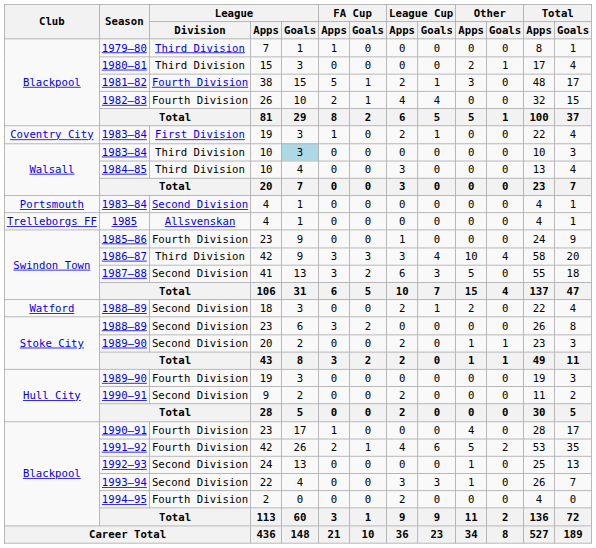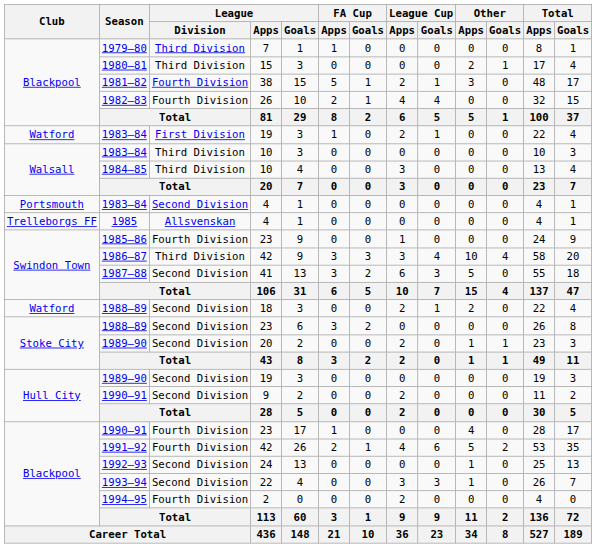 <table class="wikitable" style="text-align: center;">
 <tr>
 <th rowspan="2">Club</th>
 <th rowspan="2">Season</th>
 <th colspan="3">League</th>
 <th colspan="2">FA Cup</th>
 <th colspan="2">League Cup</th>
 <th colspan="2">Other</th>
 <th colspan="2">Total</th>
 </tr>
 <tr>
 <th>Division</th>
 <th>Apps</th>
 <th>Goals</th>
 <th>Apps</th>
 <th>Goals</th>
 <th>Apps</th>
 <th>Goals</th>
 <th>Apps</th>
 <th>Goals</th>
 <th>Apps</th>
 <th>Goals</th>
 </tr>
 <tr>
 <td rowspan="5"><a href='#'>Blackpool</a></td>
 <td><a href='#'>1979–80</a></td>
 <td><a href='#'>Third Division</a></td>
 <td>7</td>
 <td>1</td>
 <td>1</td>
 <td>0</td>
 <td>0</td>
 <td>0</td>
 <td>0</td>
 <td>0</td>
 <td>8</td>
 <td>1</td>
 </tr>
 <tr>
 <td><a href='#'>1980–81</a></td>
 <td>Third Division</td>
 <td>15</td>
 <td>3</td>
 <td>0</td>
 <td>0</td>
 <td>0</td>
 <td>0</td>
 <td>2</td>
 <td>1</td>
 <td>17</td>
 <td>4</td>
 </tr>
 <tr>
 <td><a href='#'>1981–82</a></td>
 <td><a href='#'>Fourth Division</a></td>
 <td>38</td>
 <td>15</td>
 <td>5</td>
 <td>1</td>
 <td>2</td>
 <td>1</td>
 <td>3</td>
 <td>0</td>
 <td>48</td>
 <td>17</td>
 </tr>
 <tr>
 <td><a href='#'>1982–83</a></td>
 <td>Fourth Division</td>
 <td>26</td>
 <td>10</td>
 <td>2</td>
 <td>1</td>
 <td>4</td>
 <td>4</td>
 <td>0</td>
 <td>0</td>
 <td>32</td>
 <td>15</td>
 </tr>
 <tr>
 <th colspan="2">Total</th>
 <th>81</th>
 <th>29</th>
 <th>8</th>
 <th>2</th>
 <th>6</th>
 <th>5</th>
 <th>5</th>
 <th>1</th>
 <th>100</th>
 <th>37</th>
 </tr>
 <tr>
-<td><a href='#'>Coventry City</a></td>
+<td><a href='#'>Watford</a></td>
 <td><a href='#'>1983–84</a></td>
 <td><a href='#'>First Division</a></td>
 <td>19</td>
 <td>3</td>
 <td>1</td>
 <td>0</td>
 <td>2</td>
 <td>1</td>
 <td>0</td>
 <td>0</td>
 <td>22</td>
 <td>4</td>
 </tr>
 <tr>
 <td rowspan="3"><a href='#'>Walsall</a></td>
 <td><a href='#'>1983–84</a></td>
 <td>Third Division</td>
 <td>10</td>
-<td style="background: lightblue;">3</td>
+<td>3</td>
 <td>0</td>
 <td>0</td>
 <td>0</td>
 <td>0</td>
 <td>0</td>
 <td>0</td>
 <td>10</td>
 <td>3</td>
 </tr>
 <tr>
 <td><a href='#'>1984–85</a></td>
 <td>Third Division</td>
 <td>10</td>
 <td>4</td>
 <td>0</td>
 <td>0</td>
 <td>3</td>
 <td>0</td>
 <td>0</td>
 <td>0</td>
 <td>13</td>
 <td>4</td>
 </tr>
 <tr>
 <th colspan="2">Total</th>
 <th>20</th>
 <th>7</th>
 <th>0</th>
 <th>0</th>
 <th>3</th>
 <th>0</th>
 <th>0</th>
 <th>0</th>
 <th>23</th>
 <th>7</th>
 </tr>
 <tr>
 <td><a href='#'>Portsmouth</a></td>
 <td><a href='#'>1983–84</a></td>
 <td><a href='#'>Second Division</a></td>
 <td>4</td>
 <td>1</td>
 <td>0</td>
 <td>0</td>
 <td>0</td>
 <td>0</td>
 <td>0</td>
 <td>0</td>
 <td>4</td>
 <td>1</td>
 </tr>
 <tr>
 <td><a href='#'>Trelleborgs FF</a></td>
 <td><a href='#'>1985</a></td>
 <td><a href='#'>Allsvenskan</a></td>
 <td>4</td>
 <td>1</td>
 <td>0</td>
 <td>0</td>
 <td>0</td>
 <td>0</td>
 <td>0</td>
 <td>0</td>
 <td>4</td>
 <td>1</td>
 </tr>
 <tr>
 <td rowspan="4"><a href='#'>Swindon Town</a></td>
 <td><a href='#'>1985–86</a></td>
 <td>Fourth Division</td>
 <td>23</td>
 <td>9</td>
 <td>0</td>
 <td>0</td>
 <td>1</td>
 <td>0</td>
 <td>0</td>
 <td>0</td>
 <td>24</td>
 <td>9</td>
 </tr>
 <tr>
 <td><a href='#'>1986–87</a></td>
 <td>Third Division</td>
 <td>42</td>
 <td>9</td>
 <td>3</td>
 <td>3</td>
 <td>3</td>
 <td>4</td>
 <td>10</td>
 <td>4</td>
 <td>58</td>
 <td>20</td>
 </tr>
 <tr>
 <td><a href='#'>1987–88</a></td>
 <td>Second Division</td>
 <td>41</td>
 <td>13</td>
 <td>3</td>
 <td>2</td>
 <td>6</td>
 <td>3</td>
 <td>5</td>
 <td>0</td>
 <td>55</td>
 <td>18</td>
 </tr>
 <tr>
 <th colspan="2">Total</th>
 <th>106</th>
 <th>31</th>
 <th>6</th>
 <th>5</th>
 <th>10</th>
 <th>7</th>
 <th>15</th>
 <th>4</th>
 <th>137</th>
 <th>47</th>
 </tr>
 <tr>
 <td><a href='#'>Watford</a></td>
 <td><a href='#'>1988–89</a></td>
 <td>Second Division</td>
 <td>18</td>
 <td>3</td>
 <td>0</td>
 <td>0</td>
 <td>2</td>
 <td>1</td>
 <td>2</td>
 <td>0</td>
 <td>22</td>
 <td>4</td>
 </tr>
 <tr>
 <td rowspan="3"><a href='#'>Stoke City</a></td>
 <td><a href='#'>1988–89</a></td>
 <td>Second Division</td>
 <td>23</td>
 <td>6</td>
 <td>3</td>
 <td>2</td>
 <td>0</td>
 <td>0</td>
 <td>0</td>
 <td>0</td>
 <td>26</td>
 <td>8</td>
 </tr>
 <tr>
 <td><a href='#'>1989–90</a></td>
 <td>Second Division</td>
 <td>20</td>
 <td>2</td>
 <td>0</td>
 <td>0</td>
 <td>2</td>
 <td>0</td>
 <td>1</td>
 <td>1</td>
 <td>23</td>
 <td>3</td>
 </tr>
 <tr>
 <th colspan="2">Total</th>
 <th>43</th>
 <th>8</th>
 <th>3</th>
 <th>2</th>
 <th>2</th>
 <th>0</th>
 <th>1</th>
 <th>1</th>
 <th>49</th>
 <th>11</th>
 </tr>
 <tr>
 <td rowspan="3"><a href='#'>Hull City</a></td>
 <td><a href='#'>1989–90</a></td>
-<td>Fourth Division</td>
+<td>Second Division</td>
 <td>19</td>
 <td>3</td>
 <td>0</td>
 <td>0</td>
 <td>0</td>
 <td>0</td>
 <td>0</td>
 <td>0</td>
 <td>19</td>
 <td>3</td>
 </tr>
 <tr>
 <td><a href='#'>1990–91</a></td>
 <td>Second Division</td>
 <td>9</td>
 <td>2</td>
 <td>0</td>
 <td>0</td>
 <td>2</td>
 <td>0</td>
 <td>0</td>
 <td>0</td>
 <td>11</td>
 <td>2</td>
 </tr>
 <tr>
 <th colspan="2">Total</th>
 <th>28</th>
 <th>5</th>
 <th>0</th>
 <th>0</th>
 <th>2</th>
 <th>0</th>
 <th>0</th>
 <th>0</th>
 <th>30</th>
 <th>5</th>
 </tr>
 <tr>
 <td rowspan="6"><a href='#'>Blackpool</a></td>
 <td><a href='#'>1990–91</a></td>
 <td>Fourth Division</td>
 <td>23</td>
 <td>17</td>
 <td>1</td>
 <td>0</td>
 <td>0</td>
 <td>0</td>
 <td>4</td>
 <td>0</td>
 <td>28</td>
 <td>17</td>
 </tr>
 <tr>
 <td><a href='#'>1991–92</a></td>
 <td>Fourth Division</td>
 <td>42</td>
 <td>26</td>
 <td>2</td>
 <td>1</td>
 <td>4</td>
 <td>6</td>
 <td>5</td>
 <td>2</td>
 <td>53</td>
 <td>35</td>
 </tr>
 <tr>
 <td><a href='#'>1992–93</a></td>
 <td>Second Division</td>
 <td>24</td>
 <td>13</td>
 <td>0</td>
 <td>0</td>
 <td>0</td>
 <td>0</td>
 <td>1</td>
 <td>0</td>
 <td>25</td>
 <td>13</td>
 </tr>
 <tr>
 <td><a href='#'>1993–94</a></td>
 <td>Second Division</td>
 <td>22</td>
 <td>4</td>
 <td>0</td>
 <td>0</td>
 <td>3</td>
 <td>3</td>
 <td>1</td>
 <td>0</td>
 <td>26</td>
 <td>7</td>
 </tr>
 <tr>
 <td><a href='#'>1994–95</a></td>
 <td>Fourth Division</td>
 <td>2</td>
 <td>0</td>
 <td>0</td>
 <td>0</td>
 <td>2</td>
 <td>0</td>
 <td>0</td>
 <td>0</td>
 <td>4</td>
 <td>0</td>
 </tr>
 <tr>
 <th colspan="2">Total</th>
 <th>113</th>
 <th>60</th>
 <th>3</th>
 <th>1</th>
 <th>9</th>
 <th>9</th>
 <th>11</th>
 <th>2</th>
 <th>136</th>
 <th>72</th>
 </tr>
 <tr>
 <th colspan="3">Career Total</th>
 <th>436</th>
 <th>148</th>
 <th>21</th>
 <th>10</th>
 <th>36</th>
 <th>23</th>
 <th>34</th>
 <th>8</th>
 <th>527</th>
 <th>189</th>
 </tr>
 </table>
